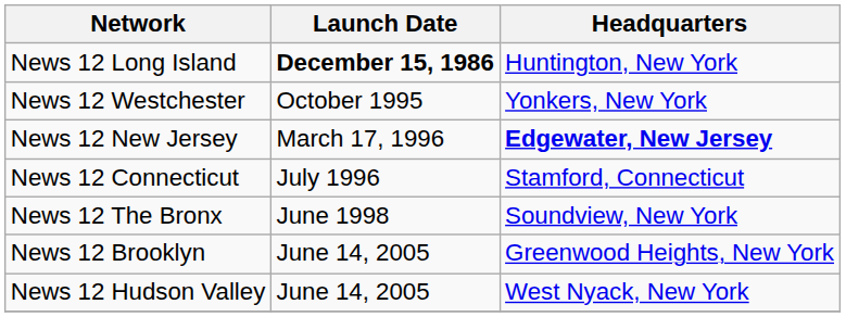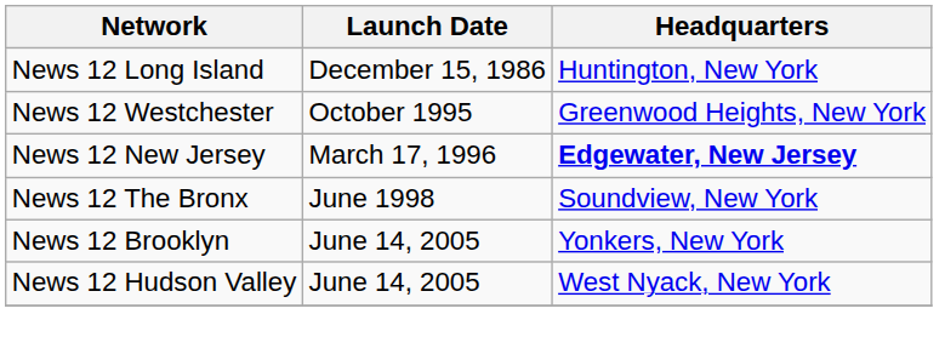 <table class="wikitable sortable">
 <tr>
 <th>Network</th>
 <th>Launch Date</th>
 <th>Headquarters</th>
 </tr>
 <tr>
 <td>News 12 Long Island</td>
-<td><strong>December 15, 1986</strong></td>
+<td>December 15, 1986</td>
 <td><a href='#'>Huntington, New York</a></td>
 </tr>
 <tr>
 <td>News 12 Westchester</td>
 <td>October 1995</td>
-<td><a href='#'>Yonkers, New York</a></td>
+<td><a href='#'>Greenwood Heights, New York</a></td>
 </tr>
 <tr>
 <td>News 12 New Jersey</td>
 <td>March 17, 1996</td>
 <td><strong><a href='#'>Edgewater, New Jersey</a></strong></td>
-</tr>
-<tr>
-<td>News 12 Connecticut</td>
-<td>July 1996</td>
-<td><a href='#'>Stamford, Connecticut</a></td>
 </tr>
 <tr>
 <td>News 12 The Bronx</td>
 <td>June 1998</td>
 <td><a href='#'>Soundview, New York</a></td>
 </tr>
 <tr>
 <td>News 12 Brooklyn</td>
 <td>June 14, 2005</td>
-<td><a href='#'>Greenwood Heights, New York</a></td>
+<td><a href='#'>Yonkers, New York</a></td>
 </tr>
 <tr>
 <td>News 12 Hudson Valley</td>
 <td>June 14, 2005</td>
 <td><a href='#'>West Nyack, New York</a></td>
 </tr>
 <tr>
 </tr>
 </table>
